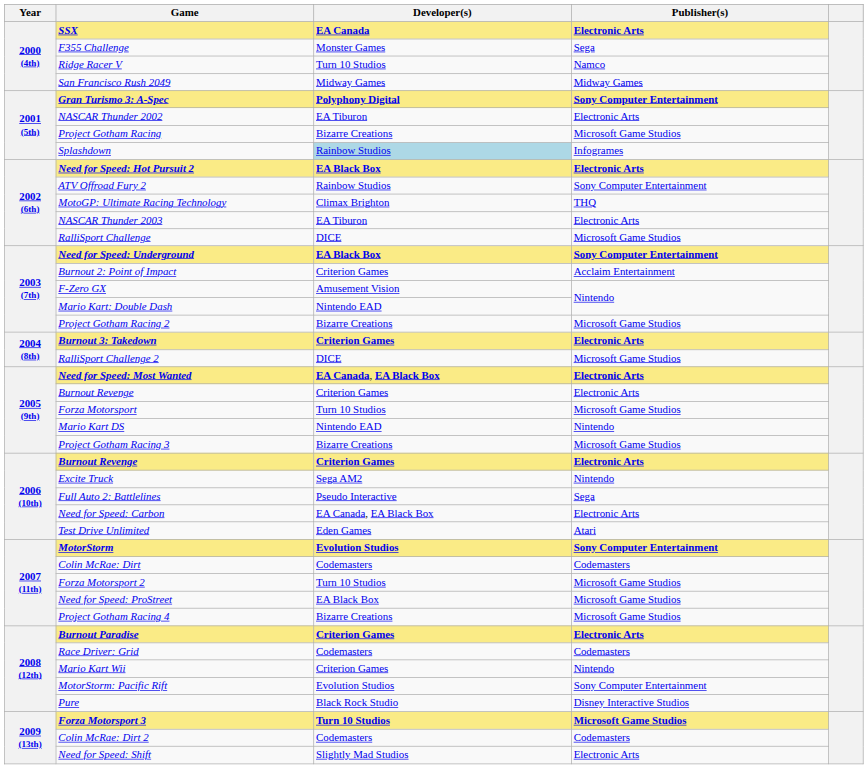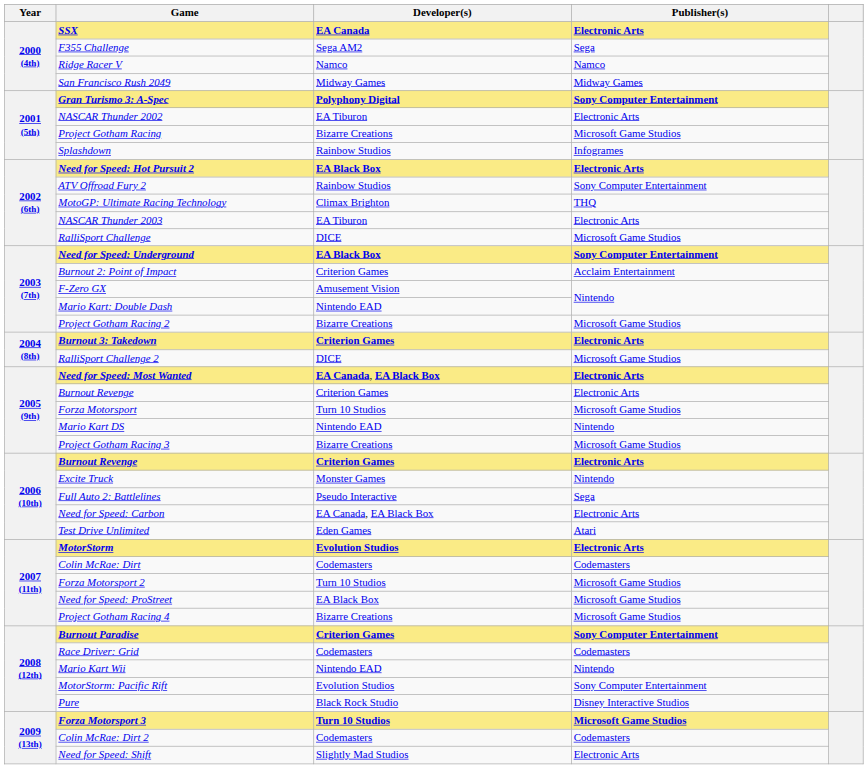 <table class="wikitable sortable" style="width:100%">
 <tr style="background:#bebebe">
 <th scope="col" style="width:6%;">Year</th>
 <th scope="col" style="width:30%;">Game</th>
 <th scope="col" style="width:30%;">Developer(s)</th>
 <th scope="col" style="width:30%;">Publisher(s)</th>
 <th scope="col" style="width:4%;" class="unsortable"></th>
 </tr>
 <tr>
 <th scope="row" rowspan="4" style="text-align:center"><a href='#'>2000</a> <br><small><a href='#'>(4th)</a> </small></th>
 <td style="background:#FAEB86"><strong><em><a href='#'>SSX</a></em></strong></td>
 <td style="background:#FAEB86"><strong><a href='#'>EA Canada</a></strong></td>
 <td style="background:#FAEB86"><strong><a href='#'>Electronic Arts</a></strong></td>
 <th scope="row" rowspan="4" style="text-align;center;"></th>
 </tr>
 <tr>
 <td><em><a href='#'>F355 Challenge</a></em></td>
-<td><a href='#'>Monster Games</a></td>
+<td><a href='#'>Sega AM2</a></td>
 <td><a href='#'>Sega</a></td>
 </tr>
 <tr>
 <td><em><a href='#'>Ridge Racer V</a></em></td>
-<td><a href='#'>Turn 10 Studios</a></td>
+<td><a href='#'>Namco</a></td>
 <td><a href='#'>Namco</a></td>
 </tr>
 <tr>
 <td><em><a href='#'>San Francisco Rush 2049</a></em></td>
 <td><a href='#'>Midway Games</a></td>
 <td><a href='#'>Midway Games</a></td>
 </tr>
 <tr>
 <th scope="row" rowspan="4" style="text-align:center"><a href='#'>2001</a> <br><small><a href='#'>(5th)</a> </small></th>
 <td style="background:#FAEB86"><strong><em><a href='#'>Gran Turismo 3: A-Spec</a></em></strong></td>
 <td style="background:#FAEB86"><strong><a href='#'>Polyphony Digital</a></strong></td>
 <td style="background:#FAEB86"><strong><a href='#'>Sony Computer Entertainment</a></strong></td>
 <th scope="row" rowspan="4" style="text-align;center;"><br></th>
 </tr>
 <tr>
 <td><em><a href='#'>NASCAR Thunder 2002</a></em></td>
 <td><a href='#'>EA Tiburon</a></td>
 <td><a href='#'>Electronic Arts</a></td>
 </tr>
 <tr>
 <td><em><a href='#'>Project Gotham Racing</a></em></td>
 <td><a href='#'>Bizarre Creations</a></td>
 <td><a href='#'>Microsoft Game Studios</a></td>
 </tr>
 <tr>
 <td><em><a href='#'>Splashdown</a></em></td>
-<td style="background: lightblue;"><a href='#'>Rainbow Studios</a></td>
+<td><a href='#'>Rainbow Studios</a></td>
 <td><a href='#'>Infogrames</a></td>
 </tr>
 <tr>
 <th scope="row" rowspan="5" style="text-align:center"><a href='#'>2002</a> <br><small><a href='#'>(6th)</a> </small></th>
 <td style="background:#FAEB86"><strong><em><a href='#'>Need for Speed: Hot Pursuit 2</a></em></strong></td>
 <td style="background:#FAEB86"><strong><a href='#'>EA Black Box</a></strong></td>
 <td style="background:#FAEB86"><strong><a href='#'>Electronic Arts</a></strong></td>
 <th scope="row" rowspan="5" style="text-align;center;"></th>
 </tr>
 <tr>
 <td><em><a href='#'>ATV Offroad Fury 2</a></em></td>
 <td><a href='#'>Rainbow Studios</a></td>
 <td><a href='#'>Sony Computer Entertainment</a></td>
 </tr>
 <tr>
 <td><em><a href='#'>MotoGP: Ultimate Racing Technology</a></em></td>
 <td><a href='#'>Climax Brighton</a></td>
 <td><a href='#'>THQ</a></td>
 </tr>
 <tr>
 <td><em><a href='#'>NASCAR Thunder 2003</a></em></td>
 <td><a href='#'>EA Tiburon</a></td>
 <td><a href='#'>Electronic Arts</a></td>
 </tr>
 <tr>
 <td><em><a href='#'>RalliSport Challenge</a></em></td>
 <td><a href='#'>DICE</a></td>
 <td><a href='#'>Microsoft Game Studios</a></td>
 </tr>
 <tr>
 <th scope="row" rowspan="5" style="text-align:center"><a href='#'>2003</a> <br><small><a href='#'>(7th)</a> </small></th>
 <td style="background:#FAEB86"><strong><em><a href='#'>Need for Speed: Underground</a></em></strong></td>
 <td style="background:#FAEB86"><strong><a href='#'>EA Black Box</a></strong></td>
 <td style="background:#FAEB86"><strong><a href='#'>Sony Computer Entertainment</a></strong></td>
 <th scope="row" rowspan="5" style="text-align;center;"><br></th>
 </tr>
 <tr>
 <td><em><a href='#'>Burnout 2: Point of Impact</a></em></td>
 <td><a href='#'>Criterion Games</a></td>
 <td><a href='#'>Acclaim Entertainment</a></td>
 </tr>
 <tr>
 <td><em><a href='#'>F-Zero GX</a></em></td>
 <td><a href='#'>Amusement Vision</a></td>
 <td rowspan=2><a href='#'>Nintendo</a></td>
 </tr>
 <tr>
 <td><em><a href='#'>Mario Kart: Double Dash</a></em></td>
 <td><a href='#'>Nintendo EAD</a></td>
 </tr>
 <tr>
 <td><em><a href='#'>Project Gotham Racing 2</a></em></td>
 <td><a href='#'>Bizarre Creations</a></td>
 <td><a href='#'>Microsoft Game Studios</a></td>
 </tr>
 <tr>
 <th scope="row" rowspan="2" style="text-align:center"><a href='#'>2004</a> <br><small><a href='#'>(8th)</a> </small></th>
 <td style="background:#FAEB86"><strong><em><a href='#'>Burnout 3: Takedown</a></em></strong></td>
 <td style="background:#FAEB86"><strong><a href='#'>Criterion Games</a></strong></td>
 <td style="background:#FAEB86"><strong><a href='#'>Electronic Arts</a></strong></td>
 <th scope="row" rowspan="2" style="text-align;center;"></th>
 </tr>
 <tr>
 <td><em><a href='#'>RalliSport Challenge 2</a></em></td>
 <td><a href='#'>DICE</a></td>
 <td><a href='#'>Microsoft Game Studios</a></td>
 </tr>
 <tr>
 <th scope="row" rowspan="5" style="text-align:center"><a href='#'>2005</a> <br><small><a href='#'>(9th)</a> </small></th>
 <td style="background:#FAEB86"><strong><em><a href='#'>Need for Speed: Most Wanted</a></em></strong></td>
 <td style="background:#FAEB86"><strong><a href='#'>EA Canada</a></strong>, <strong><a href='#'>EA Black Box</a></strong></td>
 <td style="background:#FAEB86"><strong><a href='#'>Electronic Arts</a></strong></td>
 <th scope="row" rowspan="5" style="text-align;center;"><br></th>
 </tr>
 <tr>
 <td><em><a href='#'>Burnout Revenge</a></em></td>
 <td><a href='#'>Criterion Games</a></td>
 <td><a href='#'>Electronic Arts</a></td>
 </tr>
 <tr>
 <td><em><a href='#'>Forza Motorsport</a></em></td>
 <td><a href='#'>Turn 10 Studios</a></td>
 <td><a href='#'>Microsoft Game Studios</a></td>
 </tr>
 <tr>
 <td><em><a href='#'>Mario Kart DS</a></em></td>
 <td><a href='#'>Nintendo EAD</a></td>
 <td><a href='#'>Nintendo</a></td>
 </tr>
 <tr>
 <td><em><a href='#'>Project Gotham Racing 3</a></em></td>
 <td><a href='#'>Bizarre Creations</a></td>
 <td><a href='#'>Microsoft Game Studios</a></td>
 </tr>
 <tr>
 <th scope="row" rowspan="5" style="text-align:center"><a href='#'>2006</a> <br><small><a href='#'>(10th)</a> </small></th>
 <td style="background:#FAEB86"><strong><em><a href='#'>Burnout Revenge</a></em></strong></td>
 <td style="background:#FAEB86"><strong><a href='#'>Criterion Games</a></strong></td>
 <td style="background:#FAEB86"><strong><a href='#'>Electronic Arts</a></strong></td>
 <th scope="row" rowspan="5" style="text-align;center;"></th>
 </tr>
 <tr>
 <td><em><a href='#'>Excite Truck</a></em></td>
-<td><a href='#'>Sega AM2</a></td>
+<td><a href='#'>Monster Games</a></td>
 <td><a href='#'>Nintendo</a></td>
 </tr>
 <tr>
 <td><em><a href='#'>Full Auto 2: Battlelines</a></em></td>
 <td><a href='#'>Pseudo Interactive</a></td>
 <td><a href='#'>Sega</a></td>
 </tr>
 <tr>
 <td><em><a href='#'>Need for Speed: Carbon</a></em></td>
 <td><a href='#'>EA Canada</a>, <a href='#'>EA Black Box</a></td>
 <td><a href='#'>Electronic Arts</a></td>
 </tr>
 <tr>
 <td><em><a href='#'>Test Drive Unlimited</a></em></td>
 <td><a href='#'>Eden Games</a></td>
 <td><a href='#'>Atari</a></td>
 </tr>
 <tr>
 <th scope="row" rowspan="5" style="text-align:center"><a href='#'>2007</a> <br><small><a href='#'>(11th)</a> </small></th>
 <td style="background:#FAEB86"><strong><em><a href='#'>MotorStorm</a></em></strong></td>
 <td style="background:#FAEB86"><strong><a href='#'>Evolution Studios</a></strong></td>
-<td style="background:#FAEB86"><strong><a href='#'>Sony Computer Entertainment</a></strong></td>
+<td style="background:#FAEB86"><strong><a href='#'>Electronic Arts</a></strong></td>
 <th scope="row" rowspan="5" style="text-align;center;"></th>
 </tr>
 <tr>
 <td><em><a href='#'>Colin McRae: Dirt</a></em></td>
 <td><a href='#'>Codemasters</a></td>
 <td><a href='#'>Codemasters</a></td>
 </tr>
 <tr>
 <td><em><a href='#'>Forza Motorsport 2</a></em></td>
 <td><a href='#'>Turn 10 Studios</a></td>
 <td><a href='#'>Microsoft Game Studios</a></td>
 </tr>
 <tr>
 <td><em><a href='#'>Need for Speed: ProStreet</a></em></td>
 <td><a href='#'>EA Black Box</a></td>
 <td><a href='#'>Microsoft Game Studios</a></td>
 </tr>
 <tr>
 <td><em><a href='#'>Project Gotham Racing 4</a></em></td>
 <td><a href='#'>Bizarre Creations</a></td>
 <td><a href='#'>Microsoft Game Studios</a></td>
 </tr>
 <tr>
 <th scope="row" rowspan="5" style="text-align:center"><a href='#'>2008</a> <br><small><a href='#'>(12th)</a> </small></th>
 <td style="background:#FAEB86"><strong><em><a href='#'>Burnout Paradise</a></em></strong></td>
 <td style="background:#FAEB86"><strong><a href='#'>Criterion Games</a></strong></td>
-<td style="background:#FAEB86"><strong><a href='#'>Electronic Arts</a></strong></td>
+<td style="background:#FAEB86"><strong><a href='#'>Sony Computer Entertainment</a></strong></td>
 <th scope="row" rowspan="5" style="text-align;center;"></th>
 </tr>
 <tr>
 <td><em><a href='#'>Race Driver: Grid</a></em></td>
 <td><a href='#'>Codemasters</a></td>
 <td><a href='#'>Codemasters</a></td>
 </tr>
 <tr>
 <td><em><a href='#'>Mario Kart Wii</a></em></td>
-<td><a href='#'>Criterion Games</a></td>
+<td><a href='#'>Nintendo EAD</a></td>
 <td><a href='#'>Nintendo</a></td>
 </tr>
 <tr>
 <td><em><a href='#'>MotorStorm: Pacific Rift</a></em></td>
 <td><a href='#'>Evolution Studios</a></td>
 <td><a href='#'>Sony Computer Entertainment</a></td>
 </tr>
 <tr>
 <td><em><a href='#'>Pure</a></em></td>
 <td><a href='#'>Black Rock Studio</a></td>
 <td><a href='#'>Disney Interactive Studios</a></td>
 </tr>
 <tr>
 <th scope="row" rowspan="3" style="text-align:center"><a href='#'>2009</a> <br><small><a href='#'>(13th)</a> </small></th>
 <td style="background:#FAEB86"><strong><em><a href='#'>Forza Motorsport 3</a></em></strong></td>
 <td style="background:#FAEB86"><strong><a href='#'>Turn 10 Studios</a></strong></td>
 <td style="background:#FAEB86"><strong><a href='#'>Microsoft Game Studios</a></strong></td>
 <th scope="row" rowspan="3" style="text-align;center;"></th>
 </tr>
 <tr>
 <td><em><a href='#'>Colin McRae: Dirt 2</a></em></td>
 <td><a href='#'>Codemasters</a></td>
 <td><a href='#'>Codemasters</a></td>
 </tr>
 <tr>
 <td><em><a href='#'>Need for Speed: Shift</a></em></td>
 <td><a href='#'>Slightly Mad Studios</a></td>
 <td><a href='#'>Electronic Arts</a></td>
 </tr>
 </table>
